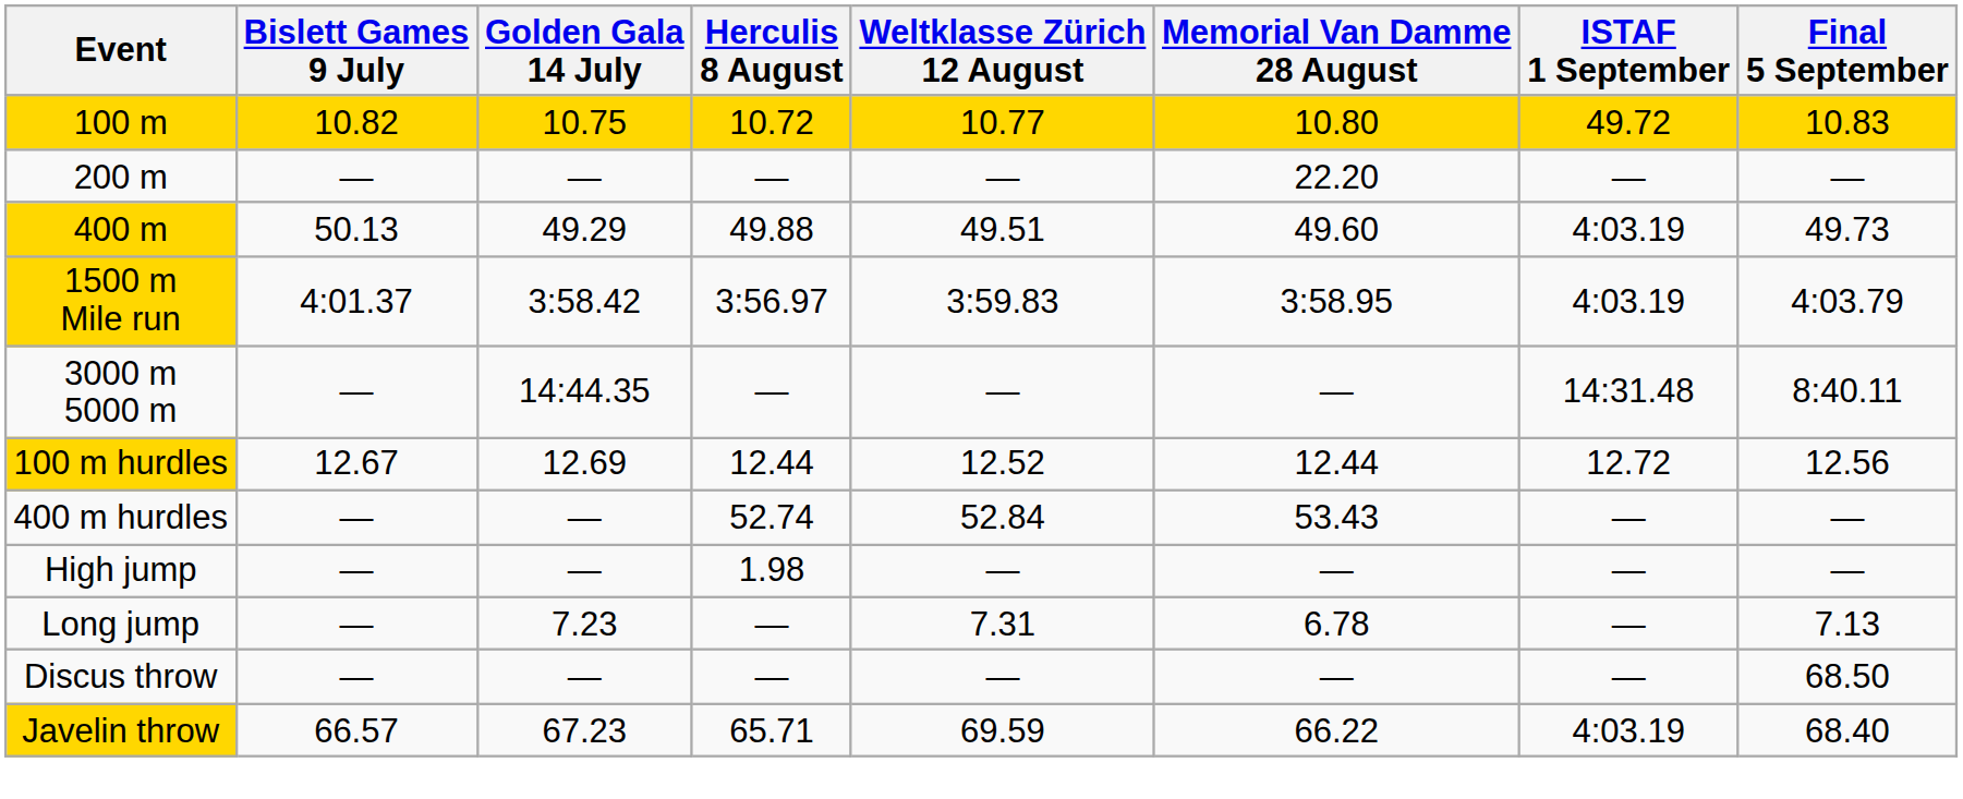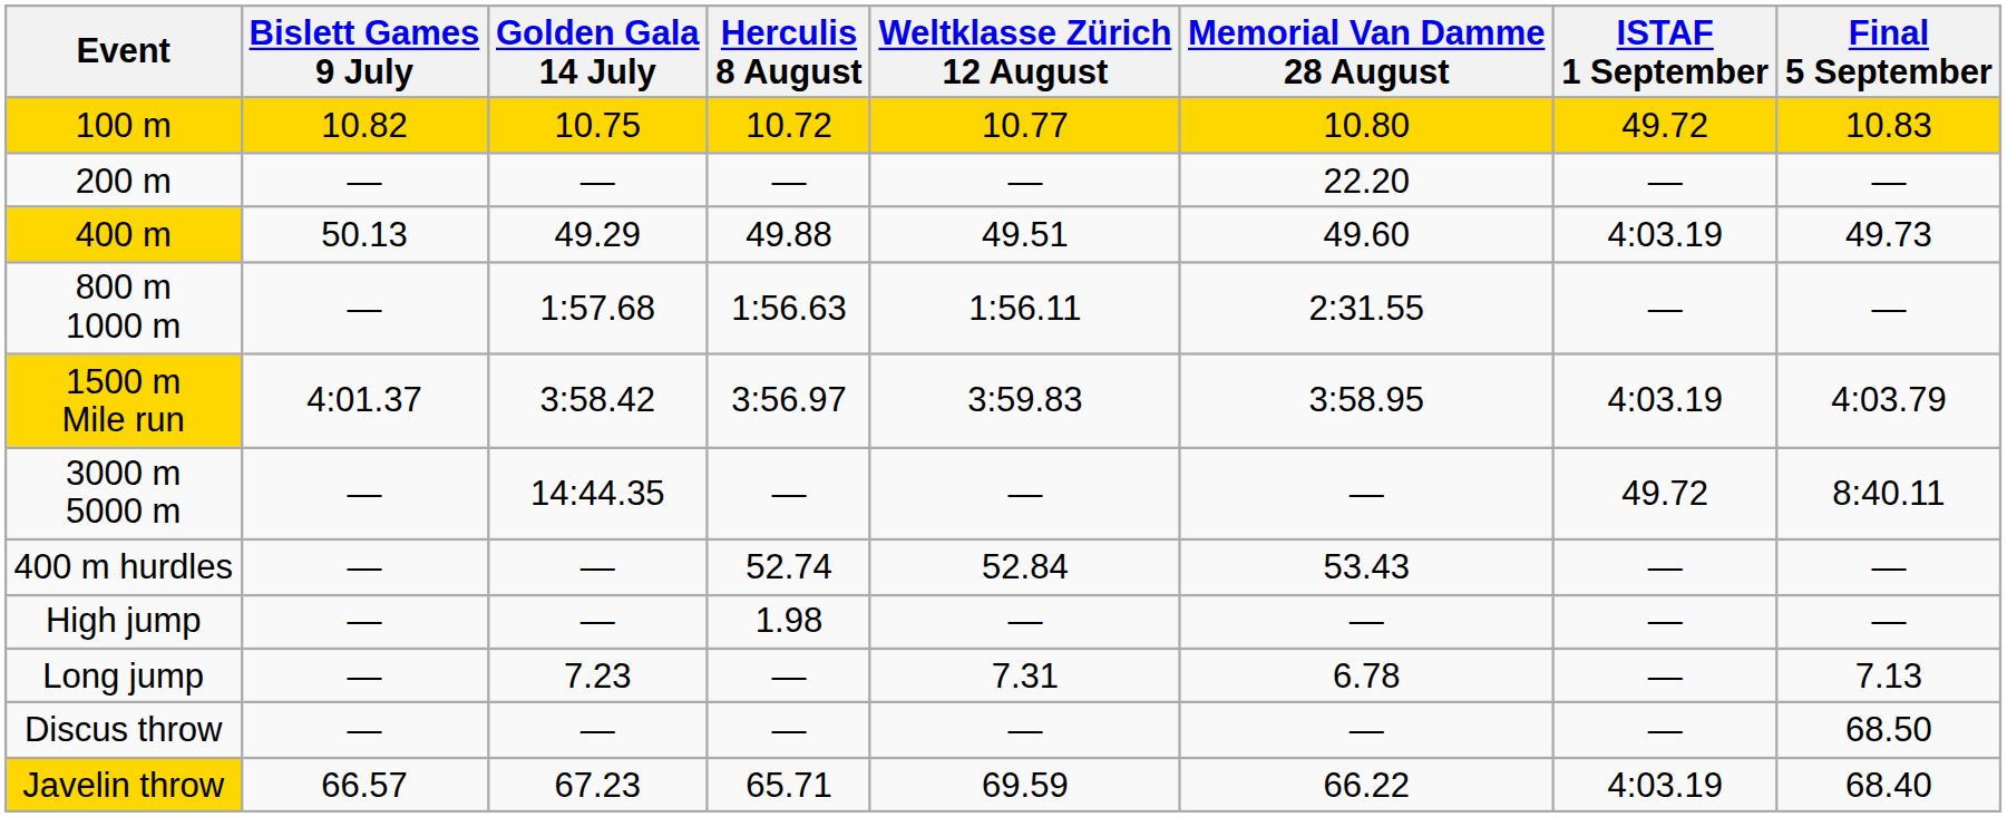 <table class="wikitable" style="text-align: center; font-size: 85%; border">
 <tr>
 <th>Event</th>
 <th><a href='#'>Bislett Games</a> <br>9 July</th>
 <th><a href='#'>Golden Gala</a> <br>14 July</th>
 <th><a href='#'>Herculis</a> <br>8 August</th>
 <th><a href='#'>Weltklasse Zürich</a> <br>12 August</th>
 <th><a href='#'>Memorial Van Damme</a> <br>28 August</th>
 <th><a href='#'>ISTAF</a> <br>1 September</th>
 <th><a href='#'>Final</a><br>5 September</th>
 </tr>
 <tr bgcolor=gold>
 <td bgcolor=gold>100 m</td>
 <td> 10.82</td>
 <td> 10.75</td>
 <td> 10.72</td>
 <td> 10.77</td>
 <td> 10.80</td>
 <td> 49.72</td>
 <td> 10.83</td>
 </tr>
 <tr>
 <td>200 m</td>
 <td>—</td>
 <td>—</td>
 <td>—</td>
 <td>—</td>
 <td> 22.20</td>
 <td>—</td>
 <td>—</td>
 </tr>
 <tr>
 <td bgcolor=gold>400 m</td>
 <td> 50.13</td>
 <td> 49.29</td>
 <td> 49.88</td>
 <td> 49.51</td>
 <td> 49.60</td>
 <td> 4:03.19</td>
 <td> 49.73</td>
 </tr>
 <tr>
+<td>800 m<br>1000 m</td>
+<td>—</td>
+<td> 1:57.68</td>
+<td> 1:56.63</td>
+<td> 1:56.11</td>
+<td> 2:31.55</td>
+<td>—</td>
+<td>—</td>
+</tr>
+<tr>
 <td bgcolor=gold>1500 m  <br> Mile run</td>
 <td> 4:01.37</td>
 <td> 3:58.42</td>
 <td> 3:56.97</td>
 <td> 3:59.83</td>
 <td> 3:58.95</td>
 <td> 4:03.19</td>
 <td>4:03.79</td>
 </tr>
 <tr>
 <td>3000 m <br> 5000 m</td>
 <td>—</td>
 <td> 14:44.35</td>
 <td>—</td>
 <td>—</td>
 <td>—</td>
-<td> 14:31.48</td>
+<td> 49.72</td>
 <td> 8:40.11</td>
-</tr>
-<tr>
-<td bgcolor=gold>100 m hurdles</td>
-<td> 12.67</td>
-<td> 12.69</td>
-<td> 12.44</td>
-<td> 12.52</td>
-<td> 12.44</td>
-<td> 12.72</td>
-<td> 12.56</td>
 </tr>
 <tr>
 <td>400 m hurdles</td>
 <td>—</td>
 <td>—</td>
 <td> 52.74</td>
 <td> 52.84</td>
 <td> 53.43</td>
 <td>—</td>
 <td>—</td>
 </tr>
 <tr>
 <td>High jump</td>
 <td>—</td>
 <td>—</td>
 <td> 1.98</td>
 <td>—</td>
 <td>—</td>
 <td>—</td>
 <td>—</td>
 </tr>
 <tr>
 <td>Long jump</td>
 <td>—</td>
 <td> 7.23</td>
 <td>—</td>
 <td> 7.31</td>
 <td> 6.78</td>
 <td>—</td>
 <td> 7.13</td>
 </tr>
 <tr>
 <td>Discus throw</td>
 <td>—</td>
 <td>—</td>
 <td>—</td>
 <td>—</td>
 <td>—</td>
 <td>—</td>
 <td> 68.50</td>
 </tr>
 <tr>
 <td bgcolor=gold>Javelin throw</td>
 <td> 66.57</td>
 <td> 67.23</td>
 <td> 65.71</td>
 <td> 69.59</td>
 <td> 66.22</td>
 <td> 4:03.19</td>
 <td> 68.40</td>
 </tr>
 </table>
